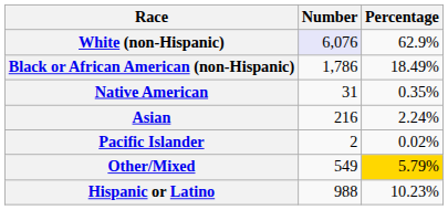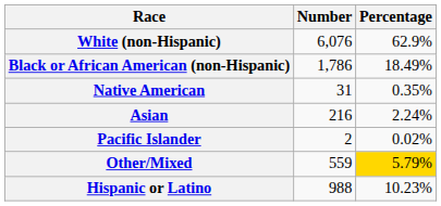 <table class="wikitable" style="text-align:right">
 <tr>
 <th scope="col">Race</th>
 <th scope="col">Number</th>
 <th scope="col">Percentage</th>
 </tr>
 <tr>
 <th scope="row"><a href='#'>White</a> (non-Hispanic)</th>
-<td style="background: lavender;">6,076</td>
+<td>6,076</td>
 <td>62.9%</td>
 </tr>
 <tr>
 <th scope="row"><a href='#'>Black or African American</a> (non-Hispanic)</th>
 <td>1,786</td>
 <td>18.49%</td>
 </tr>
 <tr>
 <th scope="row"><a href='#'>Native American</a></th>
 <td>31</td>
 <td>0.35%</td>
 </tr>
 <tr>
 <th scope="row"><a href='#'>Asian</a></th>
 <td>216</td>
 <td>2.24%</td>
 </tr>
 <tr>
 <th scope="row"><a href='#'>Pacific Islander</a></th>
 <td>2</td>
 <td>0.02%</td>
 </tr>
 <tr>
 <th scope="row"><a href='#'>Other/Mixed</a></th>
-<td>549</td>
+<td>559</td>
 <td style="background: gold;">5.79%</td>
 </tr>
 <tr>
 <th scope="row"><a href='#'>Hispanic</a> or <a href='#'>Latino</a></th>
 <td>988</td>
 <td>10.23%</td>
 </tr>
 </table>
